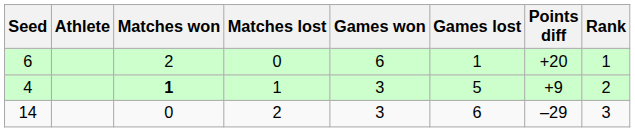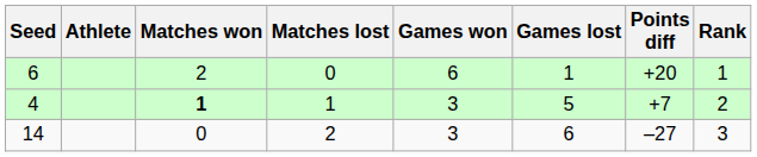 <table class="wikitable">
 <tr>
 <th>Seed</th>
 <th>Athlete</th>
 <th>Matches won</th>
 <th>Matches lost</th>
 <th>Games won</th>
 <th>Games lost</th>
 <th>Points<br>diff</th>
 <th>Rank</th>
 </tr>
 <tr bgcolor="#ccffcc">
 <td align="center">6</td>
 <td></td>
 <td align="center">2</td>
 <td align="center">0</td>
 <td align="center">6</td>
 <td align="center">1</td>
 <td align="center">+20</td>
 <td align="center">1</td>
 </tr>
 <tr bgcolor="#ccffcc">
 <td align="center">4</td>
 <td></td>
 <td align="center"><strong>1</strong></td>
 <td align="center">1</td>
 <td align="center">3</td>
 <td align="center">5</td>
-<td align="center">+9</td>
+<td align="center">+7</td>
 <td align="center">2</td>
 </tr>
 <tr>
 <td align="center">14</td>
 <td></td>
 <td align="center">0</td>
 <td align="center">2</td>
 <td align="center">3</td>
 <td align="center">6</td>
-<td align="center">–29</td>
+<td align="center">–27</td>
 <td align="center">3</td>
 </tr>
 </table>
